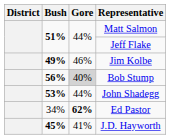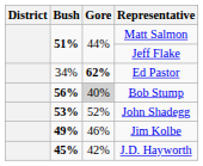 <table class=wikitable>
 <tr>
 <th>District</th>
 <th>Bush</th>
 <th>Gore</th>
 <th>Representative</th>
 </tr>
 <tr align=center>
 <th rowspan=2 ></th>
 <td rowspan=2><strong>51%</strong></td>
 <td rowspan=2>44%</td>
 <td><a href='#'>Matt Salmon</a></td>
 </tr>
 <tr align=center>
 <td><a href='#'>Jeff Flake</a></td>
 </tr>
 <tr align=center>
 <th></th>
-<td><strong>49%</strong></td>
-<td>46%</td>
-<td><a href='#'>Jim Kolbe</a></td>
+<td>34%</td>
+<td><strong>62%</strong></td>
+<td><a href='#'>Ed Pastor</a></td>
 </tr>
 <tr align=center>
 <th></th>
 <td><strong>56%</strong></td>
 <td style="background: lightgrey;">40%</td>
 <td><a href='#'>Bob Stump</a></td>
 </tr>
 <tr align=center>
 <th></th>
 <td><strong>53%</strong></td>
-<td>44%</td>
+<td>52%</td>
 <td><a href='#'>John Shadegg</a></td>
 </tr>
 <tr align=center>
 <th></th>
-<td>34%</td>
-<td><strong>62%</strong></td>
-<td><a href='#'>Ed Pastor</a></td>
+<td><strong>49%</strong></td>
+<td>46%</td>
+<td><a href='#'>Jim Kolbe</a></td>
 </tr>
 <tr align=center>
 <th></th>
 <td><strong>45%</strong></td>
-<td>41%</td>
+<td>42%</td>
 <td><a href='#'>J.D. Hayworth</a></td>
 </tr>
 </table>
